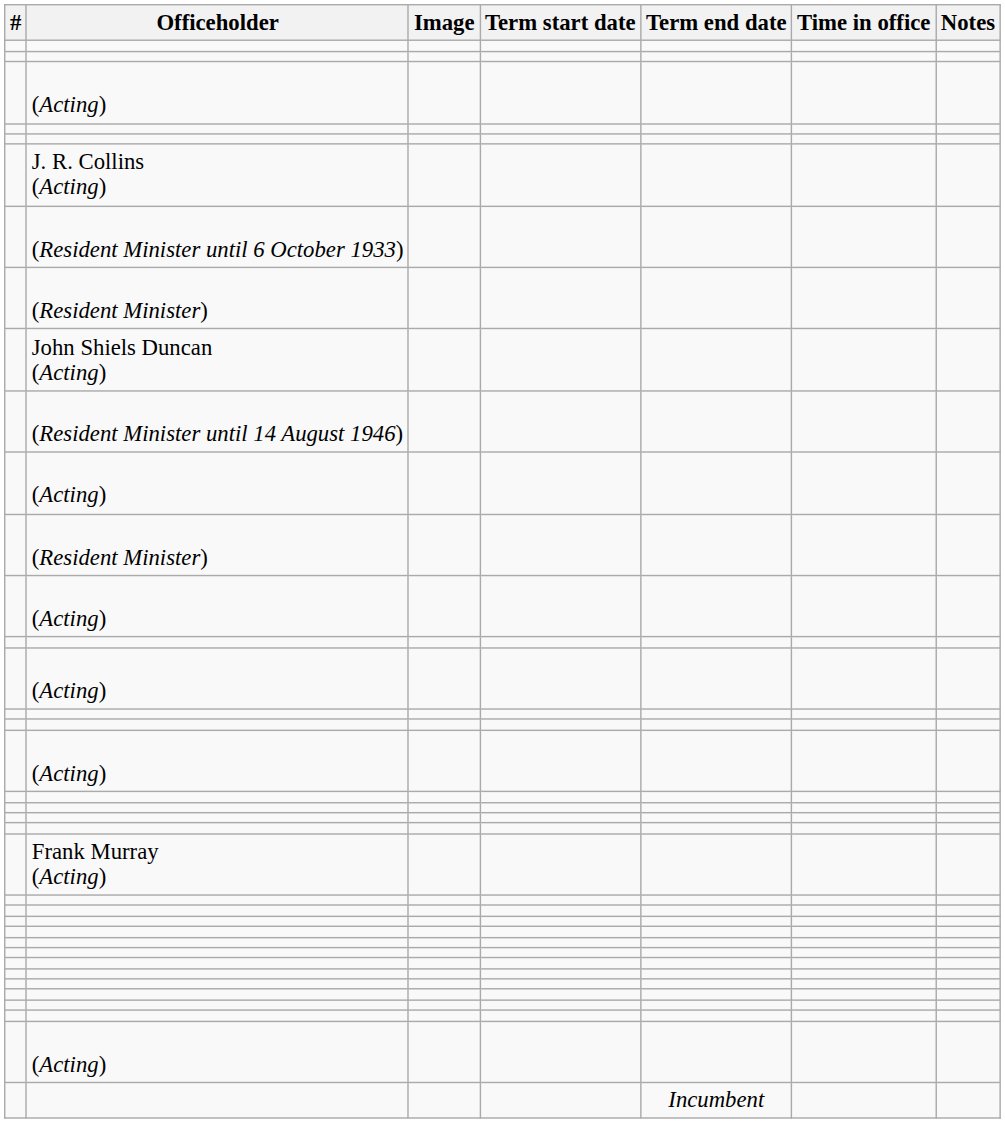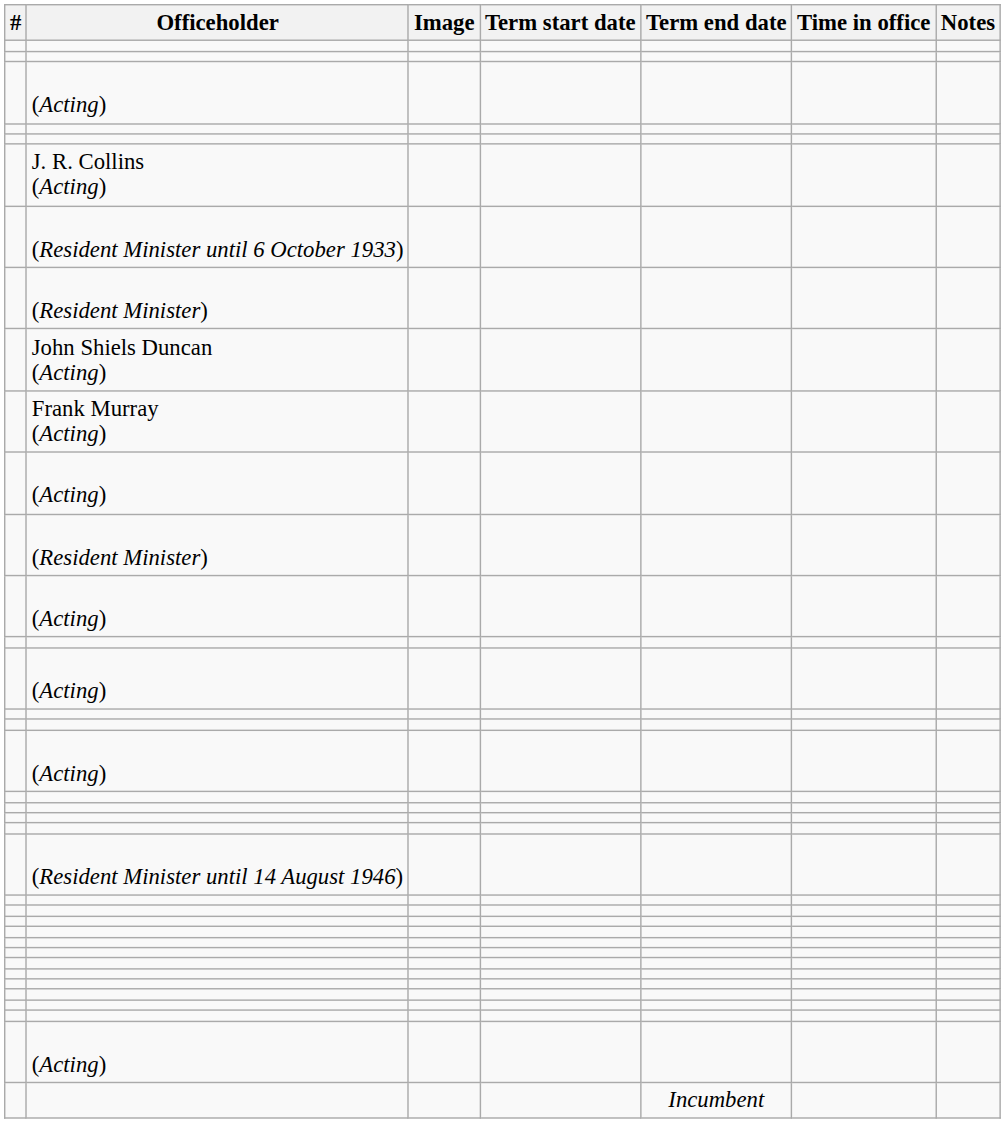 <table class='wikitable sortable'>
 <tr>
 <th>#</th>
 <th>Officeholder</th>
 <th>Image</th>
 <th>Term start date</th>
 <th>Term end date</th>
 <th>Time in office</th>
 <th>Notes</th>
 </tr>
 <tr>
 <td align=center></td>
 <td></td>
 <td></td>
 <td align=center></td>
 <td align=center></td>
 <td align=right></td>
 <td></td>
 </tr>
 <tr>
 <td align=center></td>
 <td></td>
 <td></td>
 <td align=center></td>
 <td align=center></td>
 <td align=right></td>
 <td></td>
 </tr>
 <tr>
 <td align=center></td>
 <td><br>(<em>Acting</em>)</td>
 <td></td>
 <td align=center></td>
 <td align=center></td>
 <td align=right></td>
 <td></td>
 </tr>
 <tr>
 <td align=center></td>
 <td></td>
 <td></td>
 <td align=center></td>
 <td align=center></td>
 <td align=right></td>
 <td></td>
 </tr>
 <tr>
 <td align=center></td>
 <td></td>
 <td></td>
 <td align=center></td>
 <td align=center></td>
 <td align=right></td>
 <td></td>
 </tr>
 <tr>
 <td align=center></td>
 <td>J. R. Collins<br>(<em>Acting</em>)</td>
 <td></td>
 <td align=center></td>
 <td align=center></td>
 <td align=right></td>
 <td></td>
 </tr>
 <tr>
 <td align=center></td>
 <td><br>(<em>Resident Minister until 6 October 1933</em>)</td>
 <td></td>
 <td align=center></td>
 <td align=center></td>
 <td align=right><strong></strong></td>
 <td></td>
 </tr>
 <tr>
 <td align=center></td>
 <td><br>(<em>Resident Minister</em>)</td>
 <td></td>
 <td align=center></td>
 <td align=center></td>
 <td align=right></td>
 <td></td>
 </tr>
 <tr>
 <td align=center></td>
 <td>John Shiels Duncan<br>(<em>Acting</em>)</td>
 <td></td>
 <td align=center></td>
 <td align=center></td>
 <td align=right></td>
 <td></td>
 </tr>
 <tr>
 <td align=center></td>
-<td><br>(<em>Resident Minister until 14 August 1946</em>)</td>
+<td>Frank Murray<br>(<em>Acting</em>)</td>
 <td></td>
 <td align=center></td>
 <td align=center></td>
 <td align=right></td>
 <td></td>
 </tr>
 <tr>
 <td align=center></td>
 <td><br>(<em>Acting</em>)</td>
 <td></td>
 <td align=center></td>
 <td align=center></td>
 <td align=right></td>
 <td></td>
 </tr>
 <tr>
 <td align=center></td>
 <td><br>(<em>Resident Minister</em>)</td>
 <td></td>
 <td align=center></td>
 <td align=center></td>
 <td align=right></td>
 <td></td>
 </tr>
 <tr>
 <td align=center></td>
 <td><br>(<em>Acting</em>)</td>
 <td></td>
 <td align=center></td>
 <td align=center></td>
 <td align=right></td>
 <td></td>
 </tr>
 <tr>
 <td align=center></td>
 <td></td>
 <td></td>
 <td align=center></td>
 <td align=center></td>
 <td align=right></td>
 <td></td>
 </tr>
 <tr>
 <td align=center></td>
 <td><br>(<em>Acting</em>)</td>
 <td></td>
 <td align=center></td>
 <td align=center></td>
 <td align=right></td>
 <td></td>
 </tr>
 <tr>
 <td align=center></td>
 <td></td>
 <td></td>
 <td align=center></td>
 <td align=center></td>
 <td align=right></td>
 <td></td>
 </tr>
 <tr>
 <td align=center></td>
 <td></td>
 <td></td>
 <td align=center></td>
 <td align=center></td>
 <td align=right></td>
 <td></td>
 </tr>
 <tr>
 <td align=center></td>
 <td><br>(<em>Acting</em>)</td>
 <td></td>
 <td align=center></td>
 <td align=center></td>
 <td align=right></td>
 <td></td>
 </tr>
 <tr>
 <td align=center></td>
 <td></td>
 <td></td>
 <td align=center></td>
 <td align=center></td>
 <td align=right></td>
 <td></td>
 </tr>
 <tr>
 <td align=center></td>
 <td></td>
 <td></td>
 <td align=center></td>
 <td align=center></td>
 <td align=right></td>
 <td></td>
 </tr>
 <tr>
 <td align=center></td>
 <td></td>
 <td></td>
 <td align=center></td>
 <td align=center></td>
 <td align=right></td>
 <td></td>
 </tr>
 <tr>
 <td align=center></td>
 <td></td>
 <td></td>
 <td align=center></td>
 <td align=center></td>
 <td align=right></td>
 <td></td>
 </tr>
 <tr>
 <td align=center></td>
-<td>Frank Murray<br>(<em>Acting</em>)</td>
+<td><br>(<em>Resident Minister until 14 August 1946</em>)</td>
 <td></td>
 <td align=center></td>
 <td align=center></td>
 <td align=right></td>
 <td></td>
 </tr>
 <tr>
 <td align=center></td>
 <td></td>
 <td></td>
 <td align=center></td>
 <td align=center></td>
 <td align=right></td>
 <td></td>
 </tr>
 <tr>
 <td align=center></td>
 <td></td>
 <td></td>
 <td align=center></td>
 <td align=center></td>
 <td align=right></td>
 <td></td>
 </tr>
 <tr>
 <td align=center></td>
 <td></td>
 <td></td>
 <td align=center></td>
 <td align=center></td>
 <td align=right></td>
 <td></td>
 </tr>
 <tr>
 <td align=center></td>
 <td></td>
 <td></td>
 <td align=center></td>
 <td align=center></td>
 <td align=right></td>
 <td></td>
 </tr>
 <tr>
 <td align=center></td>
 <td></td>
 <td></td>
 <td align=center></td>
 <td align=center></td>
 <td align=right></td>
 <td></td>
 </tr>
 <tr>
 <td align=center></td>
 <td></td>
 <td></td>
 <td align=center></td>
 <td align=center></td>
 <td align=right></td>
 <td></td>
 </tr>
 <tr>
 <td align=center></td>
 <td></td>
 <td></td>
 <td align=center></td>
 <td align=center></td>
 <td align=right></td>
 <td></td>
 </tr>
 <tr>
 <td align=center></td>
 <td></td>
 <td></td>
 <td align=center></td>
 <td align=center></td>
 <td align=right></td>
 <td></td>
 </tr>
 <tr>
 <td align=center></td>
 <td></td>
 <td></td>
 <td align=center></td>
 <td align=center></td>
 <td align=right></td>
 <td></td>
 </tr>
 <tr>
 <td align=center></td>
 <td></td>
 <td></td>
 <td align=center></td>
 <td align=center></td>
 <td align=right></td>
 <td></td>
 </tr>
 <tr>
 <td align=center></td>
 <td></td>
 <td></td>
 <td align=center></td>
 <td align=center></td>
 <td align=right></td>
 <td></td>
 </tr>
 <tr>
 <td align=center></td>
 <td></td>
 <td></td>
 <td align=center></td>
 <td align=center></td>
 <td align=right></td>
 <td></td>
 </tr>
 <tr>
 <td align=center></td>
 <td><br>(<em>Acting</em>)</td>
 <td></td>
 <td align=center></td>
 <td align=center></td>
 <td align=right></td>
 <td></td>
 </tr>
 <tr>
 <td align=center></td>
 <td></td>
 <td></td>
 <td align=center></td>
 <td align=center><em>Incumbent</em></td>
 <td align=right></td>
 <td></td>
 </tr>
 </table>
